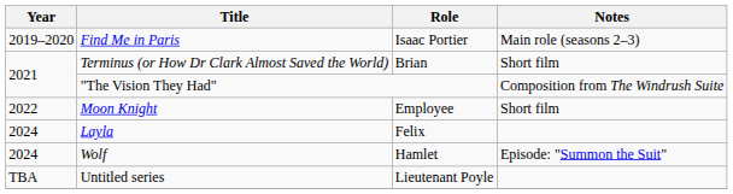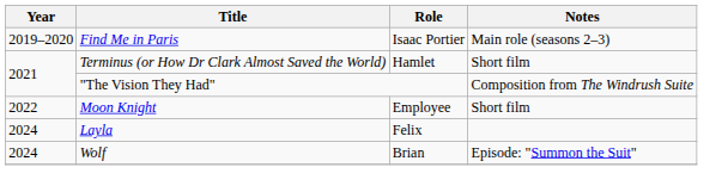 <table class="wikitable sortable">
 <tr>
 <th>Year</th>
 <th>Title</th>
 <th>Role</th>
 <th class="unsortable">Notes</th>
 </tr>
 <tr>
 <td>2019–2020</td>
 <td><em><a href='#'>Find Me in Paris</a></em></td>
 <td>Isaac Portier</td>
 <td>Main role (seasons 2–3)</td>
 </tr>
 <tr>
 <td rowspan="2">2021</td>
 <td><em>Terminus (or How Dr Clark Almost Saved the World)</em></td>
-<td>Brian</td>
+<td>Hamlet</td>
 <td>Short film</td>
 </tr>
 <tr>
 <td colspan="2">"The Vision They Had"</td>
 <td>Composition from <em>The Windrush Suite</em></td>
 </tr>
 <tr>
 <td>2022</td>
 <td><em><a href='#'>Moon Knight</a></em></td>
 <td>Employee</td>
 <td>Short film</td>
 </tr>
 <tr>
 <td>2024</td>
 <td><em><a href='#'>Layla</a></em></td>
 <td>Felix</td>
 <td></td>
 </tr>
 <tr>
 <td>2024</td>
 <td><em>Wolf</em></td>
-<td>Hamlet</td>
+<td>Brian</td>
 <td>Episode: "<a href='#'>Summon the Suit</a>"</td>
-</tr>
-<tr>
-<td>TBA</td>
-<td>Untitled series</td>
-<td>Lieutenant Poyle</td>
-<td></td>
 </tr>
 <tr>
 </tr>
 </table>
